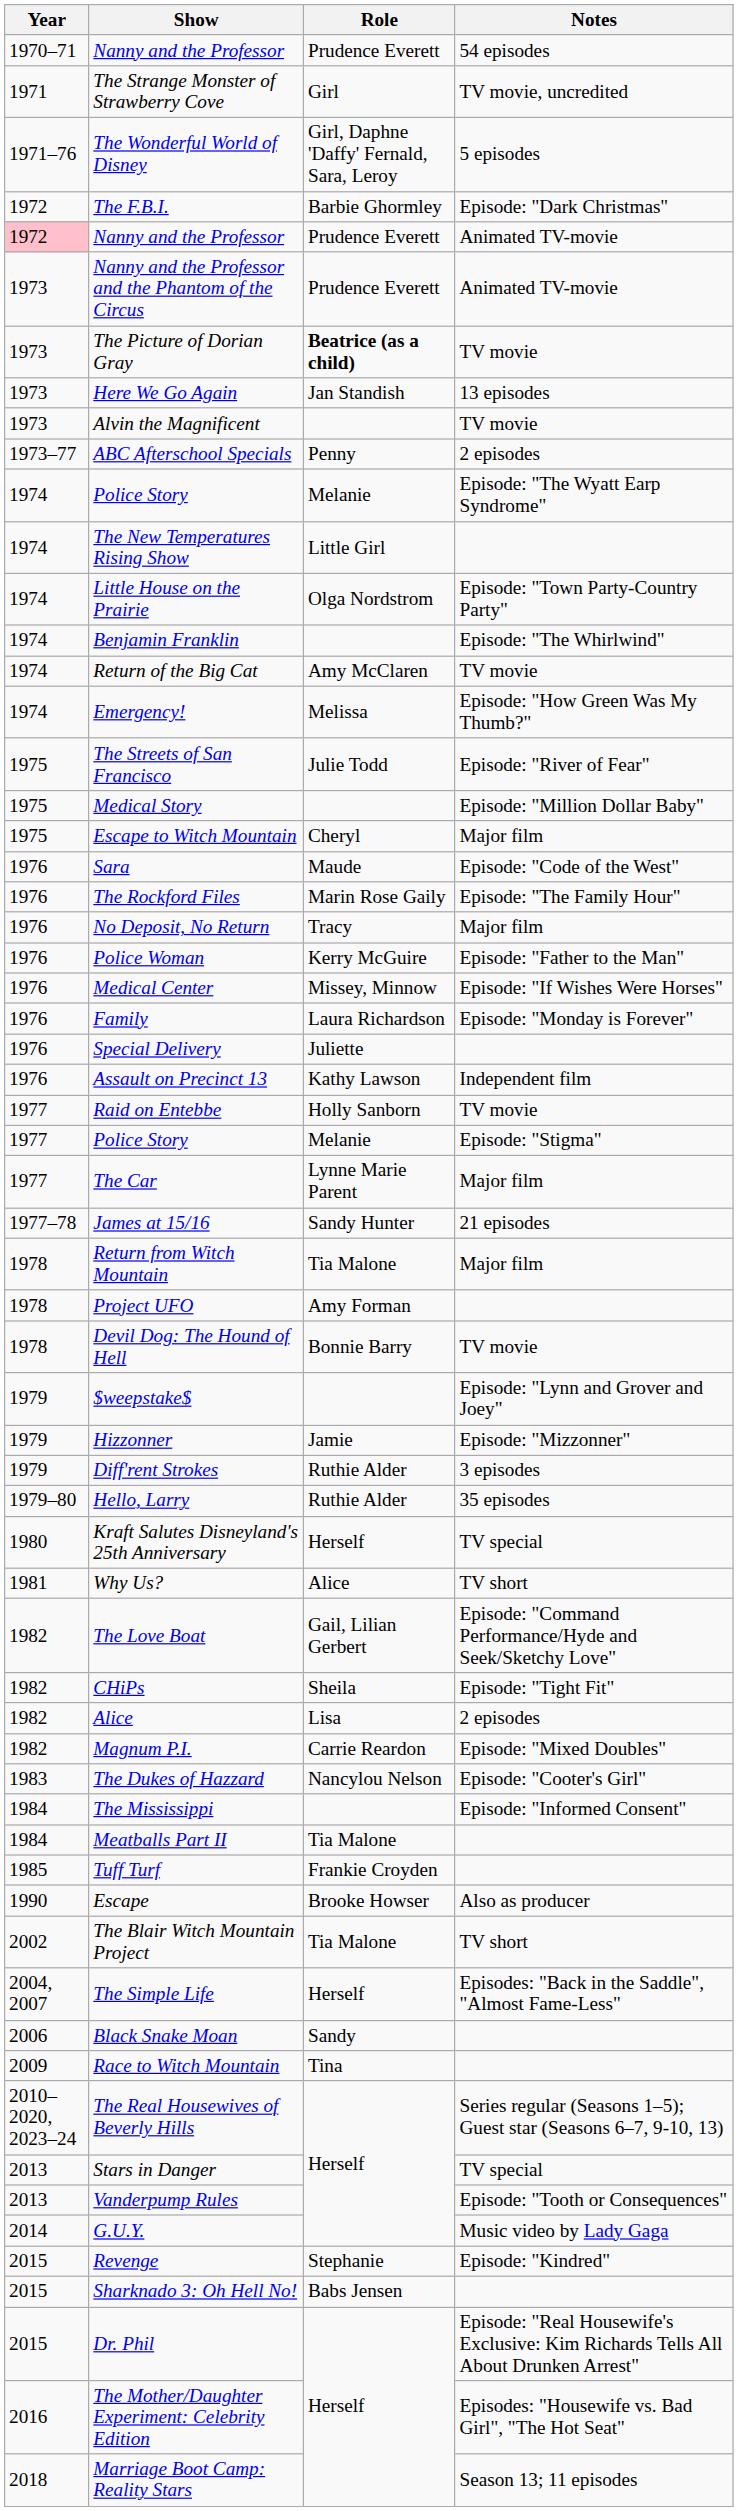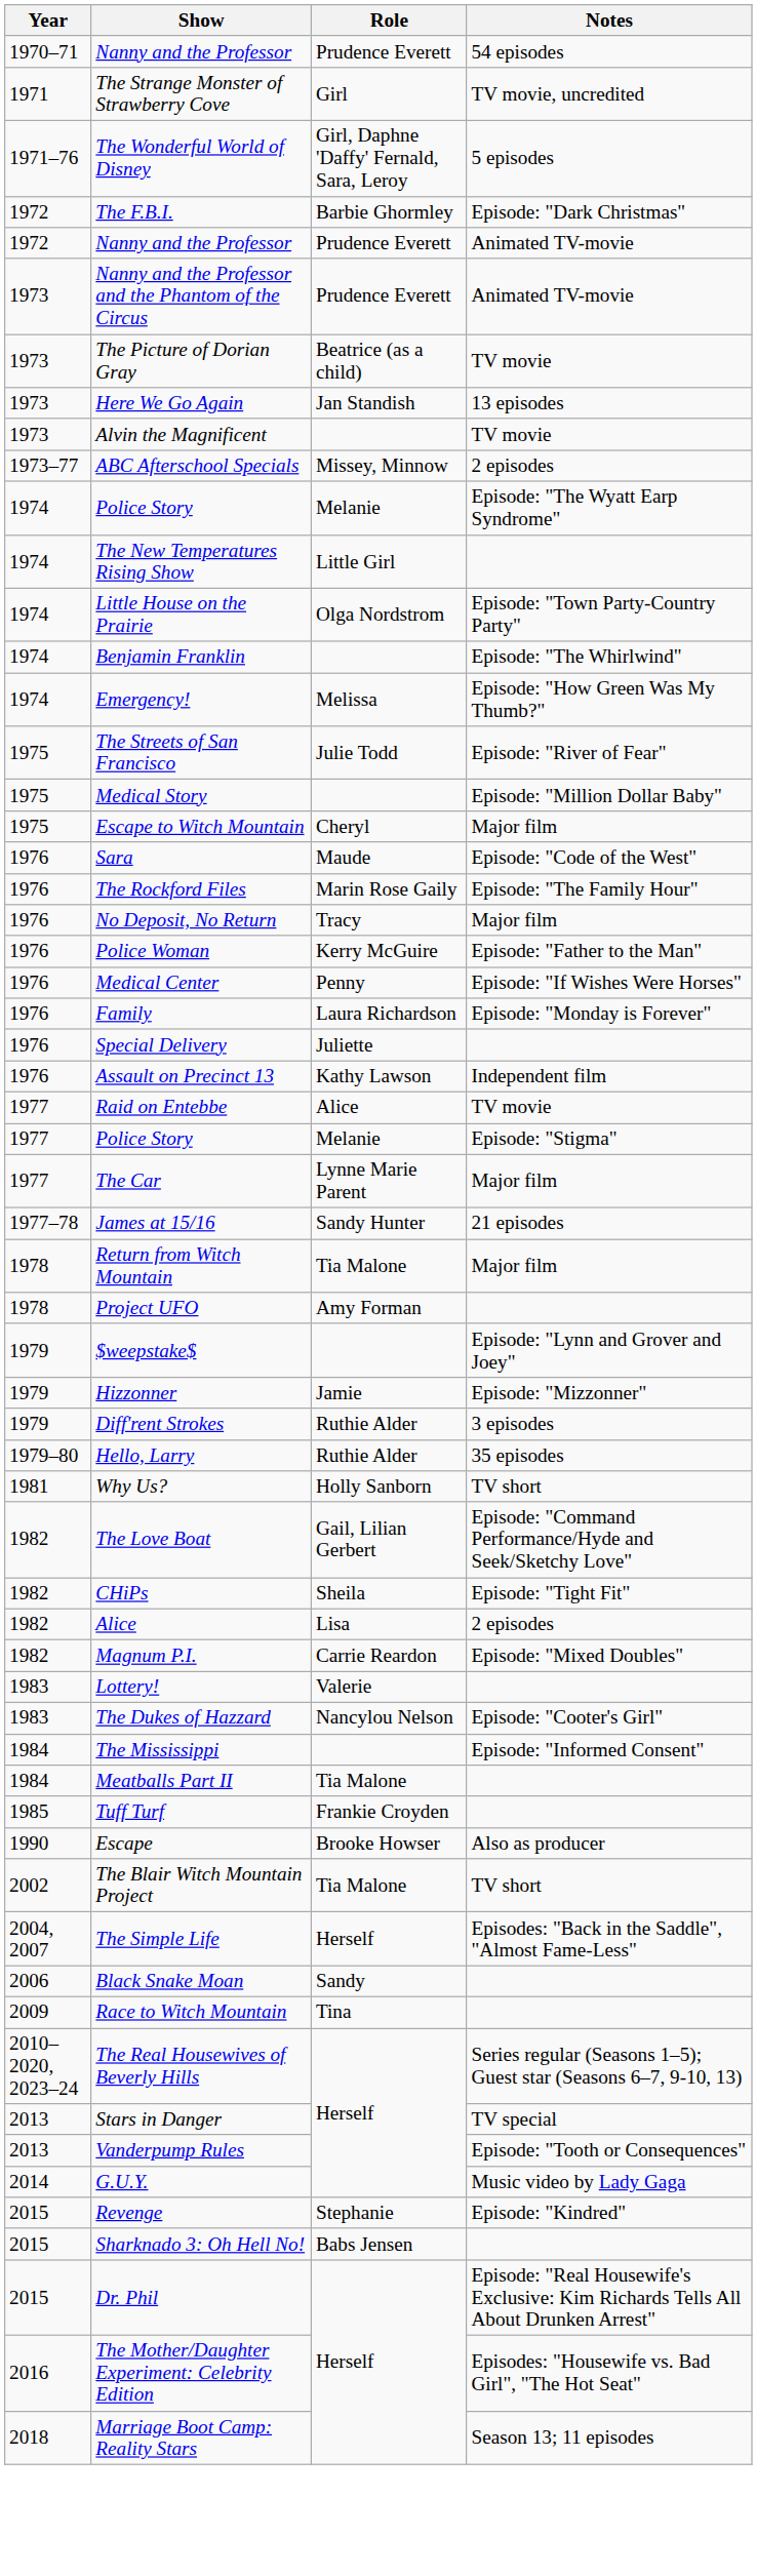 <table class="wikitable">
 <tr>
 <th>Year</th>
 <th>Show</th>
 <th>Role</th>
 <th>Notes</th>
 </tr>
 <tr>
 <td>1970–71</td>
 <td><em><a href='#'>Nanny and the Professor</a></em></td>
 <td>Prudence Everett</td>
 <td>54 episodes</td>
 </tr>
 <tr>
 <td>1971</td>
 <td><em>The Strange Monster of Strawberry Cove</em></td>
 <td>Girl</td>
 <td>TV movie, uncredited</td>
 </tr>
 <tr>
 <td>1971–76</td>
 <td><em><a href='#'>The Wonderful World of Disney</a></em></td>
 <td>Girl, Daphne 'Daffy' Fernald, Sara, Leroy</td>
 <td>5 episodes</td>
 </tr>
 <tr>
 <td>1972</td>
 <td><em><a href='#'>The F.B.I.</a></em></td>
 <td>Barbie Ghormley</td>
 <td>Episode: "Dark Christmas"</td>
 </tr>
 <tr>
-<td style="background: pink;">1972</td>
+<td>1972</td>
 <td><em><a href='#'>Nanny and the Professor</a></em></td>
 <td>Prudence Everett</td>
 <td>Animated TV-movie</td>
 </tr>
 <tr>
 <td>1973</td>
 <td><em><a href='#'>Nanny and the Professor and the Phantom of the Circus</a></em></td>
 <td>Prudence Everett</td>
 <td>Animated TV-movie</td>
 </tr>
 <tr>
 <td>1973</td>
 <td><em>The Picture of Dorian Gray</em></td>
-<td><strong>Beatrice (as a child)</strong></td>
+<td>Beatrice (as a child)</td>
 <td>TV movie</td>
 </tr>
 <tr>
 <td>1973</td>
 <td><em><a href='#'>Here We Go Again</a></em></td>
 <td>Jan Standish</td>
 <td>13 episodes</td>
 </tr>
 <tr>
 <td>1973</td>
 <td><em>Alvin the Magnificent</em></td>
 <td></td>
 <td>TV movie</td>
 </tr>
 <tr>
 <td>1973–77</td>
 <td><em><a href='#'>ABC Afterschool Specials</a></em></td>
-<td>Penny</td>
+<td>Missey, Minnow</td>
 <td>2 episodes</td>
 </tr>
 <tr>
 <td>1974</td>
 <td><em><a href='#'>Police Story</a></em></td>
 <td>Melanie</td>
 <td>Episode: "The Wyatt Earp Syndrome"</td>
 </tr>
 <tr>
 <td>1974</td>
 <td><em><a href='#'>The New Temperatures Rising Show</a></em></td>
 <td>Little Girl</td>
 <td></td>
 </tr>
 <tr>
 <td>1974</td>
 <td><em><a href='#'>Little House on the Prairie</a></em></td>
 <td>Olga Nordstrom</td>
 <td>Episode: "Town Party-Country Party"</td>
 </tr>
 <tr>
 <td>1974</td>
 <td><em><a href='#'>Benjamin Franklin</a></em></td>
 <td></td>
 <td>Episode: "The Whirlwind"</td>
-</tr>
-<tr>
-<td>1974</td>
-<td><em>Return of the Big Cat</em></td>
-<td>Amy McClaren</td>
-<td>TV movie</td>
 </tr>
 <tr>
 <td>1974</td>
 <td><em><a href='#'>Emergency!</a></em></td>
 <td>Melissa</td>
 <td>Episode: "How Green Was My Thumb?"</td>
 </tr>
 <tr>
 <td>1975</td>
 <td><em><a href='#'>The Streets of San Francisco</a></em></td>
 <td>Julie Todd</td>
 <td>Episode: "River of Fear"</td>
 </tr>
 <tr>
 <td>1975</td>
 <td><em><a href='#'>Medical Story</a></em></td>
 <td></td>
 <td>Episode: "Million Dollar Baby"</td>
 </tr>
 <tr>
 <td>1975</td>
 <td><em><a href='#'>Escape to Witch Mountain</a></em></td>
 <td>Cheryl</td>
 <td>Major film</td>
 </tr>
 <tr>
 <td>1976</td>
 <td><em><a href='#'>Sara</a></em></td>
 <td>Maude</td>
 <td>Episode: "Code of the West"</td>
 </tr>
 <tr>
 <td>1976</td>
 <td><em><a href='#'>The Rockford Files</a></em></td>
 <td>Marin Rose Gaily</td>
 <td>Episode: "The Family Hour"</td>
 </tr>
 <tr>
 <td>1976</td>
 <td><em><a href='#'>No Deposit, No Return</a></em></td>
 <td>Tracy</td>
 <td>Major film</td>
 </tr>
 <tr>
 <td>1976</td>
 <td><em><a href='#'>Police Woman</a></em></td>
 <td>Kerry McGuire</td>
 <td>Episode: "Father to the Man"</td>
 </tr>
 <tr>
 <td>1976</td>
 <td><em><a href='#'>Medical Center</a></em></td>
-<td>Missey, Minnow</td>
+<td>Penny</td>
 <td>Episode: "If Wishes Were Horses"</td>
 </tr>
 <tr>
 <td>1976</td>
 <td><em><a href='#'>Family</a></em></td>
 <td>Laura Richardson</td>
 <td>Episode: "Monday is Forever"</td>
 </tr>
 <tr>
 <td>1976</td>
 <td><em><a href='#'>Special Delivery</a></em></td>
 <td>Juliette</td>
 <td></td>
 </tr>
 <tr>
 <td>1976</td>
 <td><em><a href='#'>Assault on Precinct 13</a></em></td>
 <td>Kathy Lawson</td>
 <td>Independent film</td>
 </tr>
 <tr>
 <td>1977</td>
 <td><em><a href='#'>Raid on Entebbe</a></em></td>
-<td>Holly Sanborn</td>
+<td>Alice</td>
 <td>TV movie</td>
 </tr>
 <tr>
 <td>1977</td>
 <td><em><a href='#'>Police Story</a></em></td>
 <td>Melanie</td>
 <td>Episode: "Stigma"</td>
 </tr>
 <tr>
 <td>1977</td>
 <td><em><a href='#'>The Car</a></em></td>
 <td>Lynne Marie Parent</td>
 <td>Major film</td>
 </tr>
 <tr>
 <td>1977–78</td>
 <td><em><a href='#'>James at 15/16</a></em></td>
 <td>Sandy Hunter</td>
 <td>21 episodes</td>
 </tr>
 <tr>
 <td>1978</td>
 <td><em><a href='#'>Return from Witch Mountain</a></em></td>
 <td>Tia Malone</td>
 <td>Major film</td>
 </tr>
 <tr>
 <td>1978</td>
 <td><em><a href='#'>Project UFO</a></em></td>
 <td>Amy Forman</td>
 <td></td>
 </tr>
 <tr>
-<td>1978</td>
-<td><em><a href='#'>Devil Dog: The Hound of Hell</a></em></td>
-<td>Bonnie Barry</td>
-<td>TV movie</td>
-</tr>
-<tr>
 <td>1979</td>
 <td><em><a href='#'>$weepstake$</a></em></td>
 <td></td>
 <td>Episode: "Lynn and Grover and Joey"</td>
 </tr>
 <tr>
 <td>1979</td>
 <td><em><a href='#'>Hizzonner</a></em></td>
 <td>Jamie</td>
 <td>Episode: "Mizzonner"</td>
 </tr>
 <tr>
 <td>1979</td>
 <td><em><a href='#'>Diff'rent Strokes</a></em></td>
 <td>Ruthie Alder</td>
 <td>3 episodes</td>
 </tr>
 <tr>
 <td>1979–80</td>
 <td><em><a href='#'>Hello, Larry</a></em></td>
 <td>Ruthie Alder</td>
 <td>35 episodes</td>
 </tr>
 <tr>
-<td>1980</td>
-<td><em>Kraft Salutes Disneyland's 25th Anniversary</em></td>
-<td>Herself</td>
-<td>TV special</td>
-</tr>
-<tr>
 <td>1981</td>
 <td><em>Why Us?</em></td>
-<td>Alice</td>
+<td>Holly Sanborn</td>
 <td>TV short</td>
 </tr>
 <tr>
 <td>1982</td>
 <td><em><a href='#'>The Love Boat</a></em></td>
 <td>Gail, Lilian Gerbert</td>
 <td>Episode: "Command Performance/Hyde and Seek/Sketchy Love"</td>
 </tr>
 <tr>
 <td>1982</td>
 <td><em><a href='#'>CHiPs</a></em></td>
 <td>Sheila</td>
 <td>Episode: "Tight Fit"</td>
 </tr>
 <tr>
 <td>1982</td>
 <td><em><a href='#'>Alice</a></em></td>
 <td>Lisa</td>
 <td>2 episodes</td>
 </tr>
 <tr>
 <td>1982</td>
 <td><em><a href='#'>Magnum P.I.</a></em></td>
 <td>Carrie Reardon</td>
 <td>Episode: "Mixed Doubles"</td>
+</tr>
+<tr>
+<td>1983</td>
+<td><em><a href='#'>Lottery!</a></em></td>
+<td>Valerie</td>
+<td></td>
 </tr>
 <tr>
 <td>1983</td>
 <td><em><a href='#'>The Dukes of Hazzard</a></em></td>
 <td>Nancylou Nelson</td>
 <td>Episode: "Cooter's Girl"</td>
 </tr>
 <tr>
 <td>1984</td>
 <td><em><a href='#'>The Mississippi</a></em></td>
 <td></td>
 <td>Episode: "Informed Consent"</td>
 </tr>
 <tr>
 <td>1984</td>
 <td><em><a href='#'>Meatballs Part II</a></em></td>
 <td>Tia Malone</td>
 <td></td>
 </tr>
 <tr>
 <td>1985</td>
 <td><em><a href='#'>Tuff Turf</a></em></td>
 <td>Frankie Croyden</td>
 <td></td>
 </tr>
 <tr>
 <td>1990</td>
 <td><em>Escape</em></td>
 <td>Brooke Howser</td>
 <td>Also as producer</td>
 </tr>
 <tr>
 <td>2002</td>
 <td><em>The Blair Witch Mountain Project</em></td>
 <td>Tia Malone</td>
 <td>TV short</td>
 </tr>
 <tr>
 <td>2004, 2007</td>
 <td><em><a href='#'>The Simple Life</a></em></td>
 <td>Herself</td>
 <td>Episodes: "Back in the Saddle", "Almost Fame-Less"</td>
 </tr>
 <tr>
 <td>2006</td>
 <td><em><a href='#'>Black Snake Moan</a></em></td>
 <td>Sandy</td>
 <td></td>
 </tr>
 <tr>
 <td>2009</td>
 <td><em><a href='#'>Race to Witch Mountain</a></em></td>
 <td>Tina</td>
 <td></td>
 </tr>
 <tr>
 <td>2010–2020, 2023–24</td>
 <td><em><a href='#'>The Real Housewives of Beverly Hills</a></em></td>
 <td rowspan="4">Herself</td>
 <td>Series regular (Seasons 1–5); Guest star (Seasons 6–7, 9-10, 13)</td>
 </tr>
 <tr>
 <td>2013</td>
 <td><em>Stars in Danger</em></td>
 <td>TV special</td>
 </tr>
 <tr>
 <td>2013</td>
 <td><em><a href='#'>Vanderpump Rules</a></em></td>
 <td>Episode: "Tooth or Consequences"</td>
 </tr>
 <tr>
 <td>2014</td>
 <td><em><a href='#'>G.U.Y.</a></em></td>
 <td>Music video by <a href='#'>Lady Gaga</a></td>
 </tr>
 <tr>
 <td>2015</td>
 <td><em><a href='#'>Revenge</a></em></td>
 <td>Stephanie</td>
 <td>Episode: "Kindred"</td>
 </tr>
 <tr>
 <td>2015</td>
 <td><em><a href='#'>Sharknado 3: Oh Hell No!</a></em></td>
 <td>Babs Jensen</td>
 <td></td>
 </tr>
 <tr>
 <td>2015</td>
 <td><em><a href='#'>Dr. Phil</a></em></td>
 <td rowspan="3">Herself</td>
 <td>Episode: "Real Housewife's Exclusive: Kim Richards Tells All About Drunken Arrest"</td>
 </tr>
 <tr>
 <td>2016</td>
 <td><em><a href='#'>The Mother/Daughter Experiment: Celebrity Edition</a></em></td>
 <td>Episodes: "Housewife vs. Bad Girl", "The Hot Seat"</td>
 </tr>
 <tr>
 <td>2018</td>
 <td><em><a href='#'>Marriage Boot Camp: Reality Stars</a></em></td>
 <td>Season 13; 11 episodes</td>
 </tr>
 </table>
